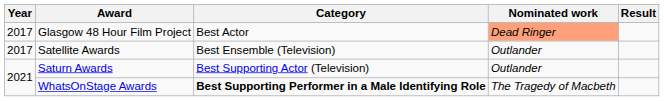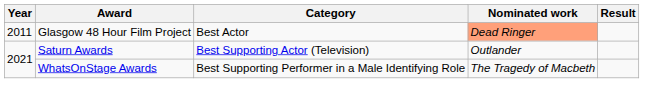 <table class="wikitable">
 <tr>
 <th>Year</th>
 <th>Award</th>
 <th>Category</th>
 <th>Nominated work</th>
 <th>Result</th>
 </tr>
 <tr>
-<td>2017</td>
+<td>2011</td>
 <td>Glasgow 48 Hour Film Project</td>
 <td>Best Actor</td>
 <td style="background: lightsalmon;"><em>Dead Ringer</em></td>
-<td></td>
-</tr>
-<tr>
-<td>2017</td>
-<td>Satellite Awards</td>
-<td>Best Ensemble (Television)</td>
-<td><em>Outlander</em></td>
 <td></td>
 </tr>
 <tr>
 <td rowspan="2">2021</td>
 <td><a href='#'>Saturn Awards</a></td>
 <td><a href='#'>Best Supporting Actor</a> (Television)</td>
 <td><em>Outlander</em></td>
 <td></td>
 </tr>
 <tr>
 <td><a href='#'>WhatsOnStage Awards</a></td>
-<td><strong>Best Supporting Performer in a Male Identifying Role</strong></td>
+<td>Best Supporting Performer in a Male Identifying Role</td>
 <td><em>The Tragedy of Macbeth</em></td>
 <td></td>
 </tr>
 </table>
